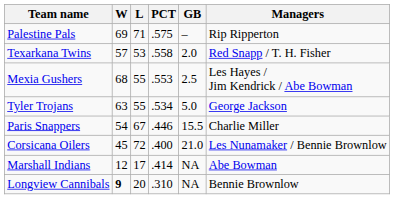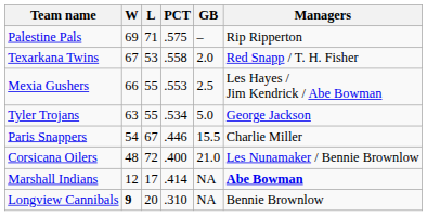 <table class="wikitable">
 <tr>
 <th>Team name</th>
 <th>W</th>
 <th>L</th>
 <th>PCT</th>
 <th>GB</th>
 <th>Managers</th>
 </tr>
 <tr>
 <td><a href='#'>Palestine Pals</a></td>
 <td>69</td>
 <td>71</td>
 <td>.575</td>
 <td>–</td>
 <td>Rip Ripperton</td>
 </tr>
 <tr>
 <td><a href='#'>Texarkana Twins</a></td>
-<td>57</td>
+<td>67</td>
 <td>53</td>
 <td>.558</td>
 <td>2.0</td>
 <td><a href='#'>Red Snapp</a> / T. H. Fisher</td>
 </tr>
 <tr>
 <td><a href='#'>Mexia Gushers</a></td>
-<td>68</td>
+<td>66</td>
 <td>55</td>
 <td>.553</td>
 <td>2.5</td>
 <td>Les Hayes /<br> Jim Kendrick / <a href='#'>Abe Bowman</a></td>
 </tr>
 <tr>
 <td><a href='#'>Tyler Trojans</a></td>
 <td>63</td>
 <td>55</td>
 <td>.534</td>
 <td>5.0</td>
 <td><a href='#'>George Jackson</a></td>
 </tr>
 <tr>
 <td><a href='#'>Paris Snappers</a></td>
 <td>54</td>
 <td>67</td>
 <td>.446</td>
 <td>15.5</td>
 <td>Charlie Miller</td>
 </tr>
 <tr>
 <td><a href='#'>Corsicana Oilers</a></td>
-<td>45</td>
+<td>48</td>
 <td>72</td>
 <td>.400</td>
 <td>21.0</td>
 <td><a href='#'>Les Nunamaker</a> / Bennie Brownlow</td>
 </tr>
 <tr>
 <td><a href='#'>Marshall Indians</a></td>
 <td>12</td>
 <td>17</td>
 <td>.414</td>
 <td>NA</td>
-<td><a href='#'>Abe Bowman</a></td>
+<td><strong><a href='#'>Abe Bowman</a></strong></td>
 </tr>
 <tr>
 <td><a href='#'>Longview Cannibals</a></td>
 <td><strong>9</strong></td>
 <td>20</td>
 <td>.310</td>
 <td>NA</td>
 <td>Bennie Brownlow</td>
 </tr>
 </table>
